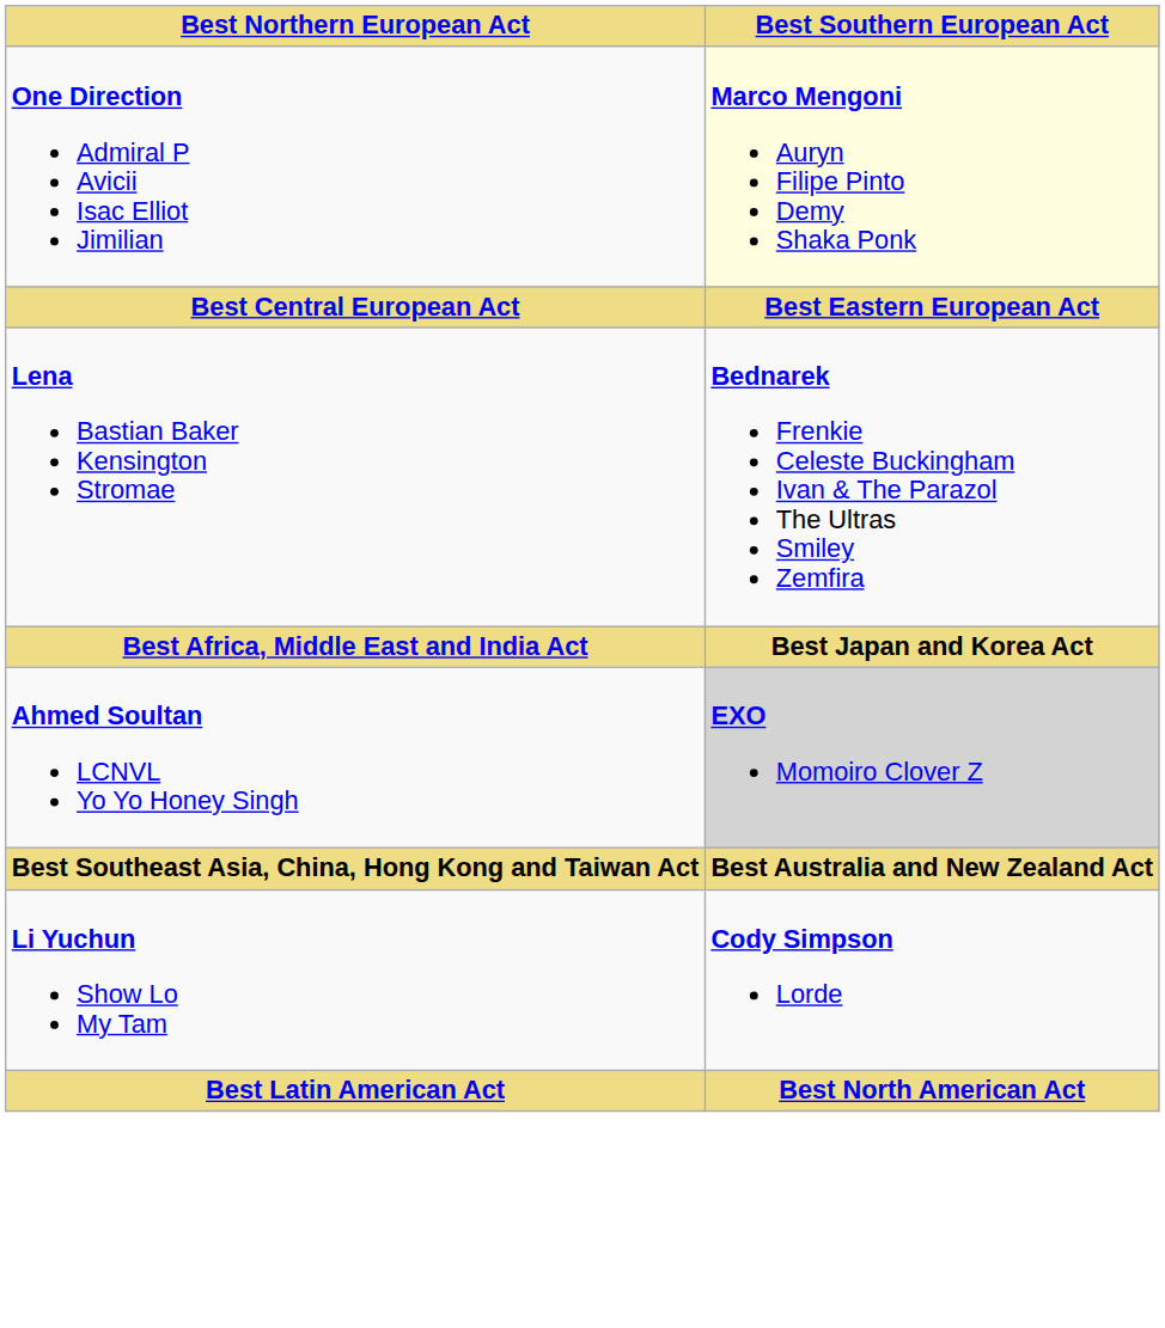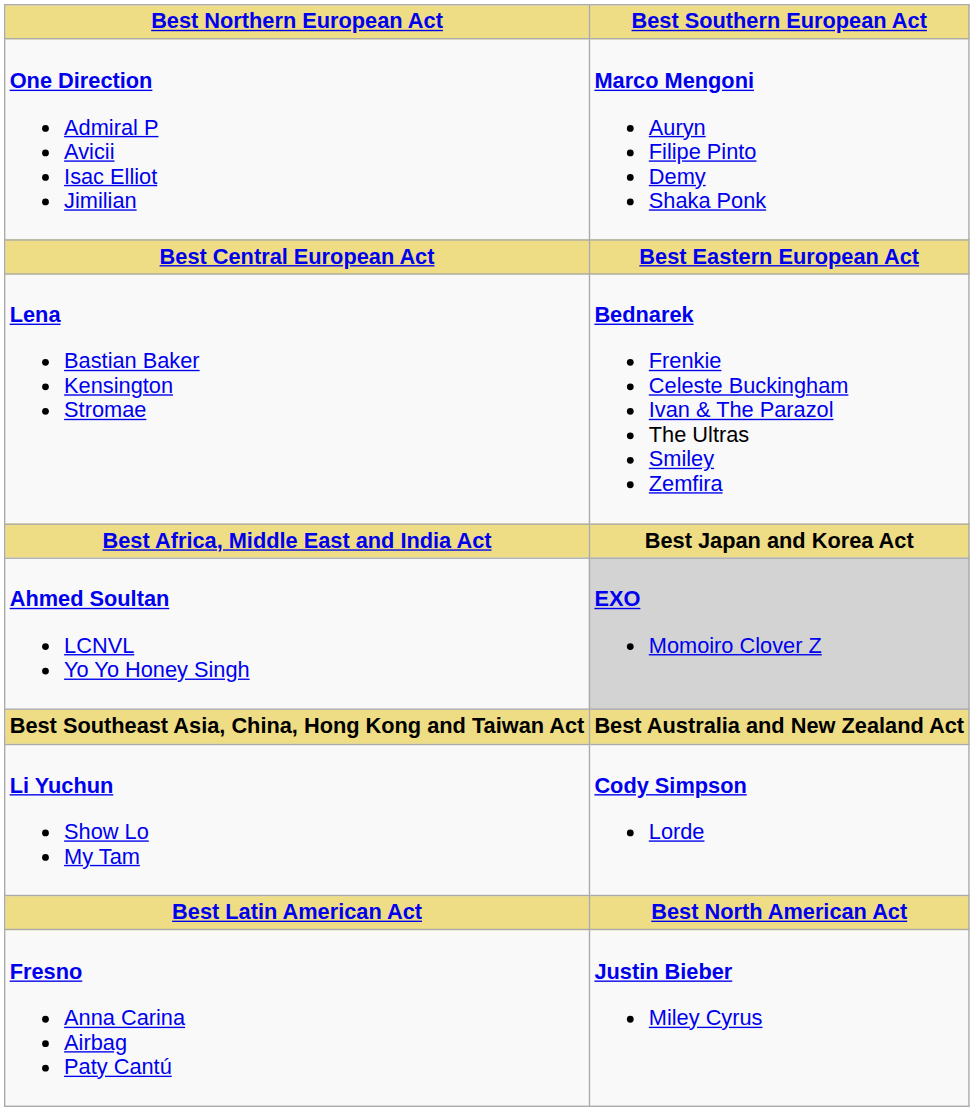 <table class=wikitable style="width=100%">
 <tr>
 <th style="background:#EEDD85; width=50%"><a href='#'>Best Northern European Act</a></th>
 <th style="background:#EEDD85; width=50%"><a href='#'>Best Southern European Act</a></th>
 </tr>
 <tr>
 <td valign="top"><br><strong><a href='#'>One Direction</a></strong><ul><li><a href='#'>Admiral P</a></li><li><a href='#'>Avicii</a></li><li><a href='#'>Isac Elliot</a></li><li><a href='#'>Jimilian</a></li></ul></td>
-<td valign="top" style="background: lightyellow;"><br><strong><a href='#'>Marco Mengoni</a></strong><ul><li><a href='#'>Auryn</a></li><li><a href='#'>Filipe Pinto</a></li><li><a href='#'>Demy</a></li><li><a href='#'>Shaka Ponk</a></li></ul></td>
+<td valign="top"><br><strong><a href='#'>Marco Mengoni</a></strong><ul><li><a href='#'>Auryn</a></li><li><a href='#'>Filipe Pinto</a></li><li><a href='#'>Demy</a></li><li><a href='#'>Shaka Ponk</a></li></ul></td>
 </tr>
 <tr>
 <th style="background:#EEDD85; width=50%"><a href='#'>Best Central European Act</a></th>
 <th style="background:#EEDD85; width=50%"><a href='#'>Best Eastern European Act</a></th>
 </tr>
 <tr>
 <td valign="top"><br><strong><a href='#'>Lena</a></strong><ul><li><a href='#'>Bastian Baker</a></li><li><a href='#'>Kensington</a></li><li><a href='#'>Stromae</a></li></ul></td>
 <td valign="top"><br><strong><a href='#'>Bednarek</a></strong><ul><li><a href='#'>Frenkie</a></li><li><a href='#'>Celeste Buckingham</a></li><li><a href='#'>Ivan & The Parazol</a></li><li>The Ultras</li><li><a href='#'>Smiley</a></li><li><a href='#'>Zemfira</a></li></ul></td>
 </tr>
 <tr>
 <th style="background:#EEDD85; width=50%"><a href='#'>Best Africa, Middle East and India Act</a></th>
 <th style="background:#EEDD85; width=50%">Best Japan and Korea Act</th>
 </tr>
 <tr>
 <td valign="top"><br><strong><a href='#'>Ahmed Soultan</a></strong><ul><li><a href='#'>LCNVL</a></li><li><a href='#'>Yo Yo Honey Singh</a></li></ul></td>
 <td valign="top" style="background: lightgrey;"><br><strong><a href='#'>EXO</a></strong><ul><li><a href='#'>Momoiro Clover Z</a></li></ul></td>
 </tr>
 <tr>
 <th style="background:#EEDD85; width=50%">Best Southeast Asia, China, Hong Kong and Taiwan Act</th>
 <th style="background:#EEDD85; width=50%">Best Australia and New Zealand Act</th>
 </tr>
 <tr>
 <td valign="top"><br><strong><a href='#'>Li Yuchun</a></strong><ul><li><a href='#'>Show Lo</a></li><li><a href='#'>My Tam</a></li></ul></td>
 <td valign="top"><br><strong><a href='#'>Cody Simpson</a></strong><ul><li><a href='#'>Lorde</a></li></ul></td>
 </tr>
 <tr>
 <th style="background:#EEDD85; width=50%"><a href='#'>Best Latin American Act</a></th>
 <th style="background:#EEDD85; width=50%"><a href='#'>Best North American Act</a></th>
 </tr>
+<tr>
+<td valign="top"><br><strong><a href='#'>Fresno</a></strong><ul><li><a href='#'>Anna Carina</a></li><li><a href='#'>Airbag</a></li><li><a href='#'>Paty Cantú</a></li></ul></td>
+<td valign="top"><br><strong><a href='#'>Justin Bieber</a></strong><ul><li><a href='#'>Miley Cyrus</a></li></ul></td>
+</tr>
 </table>
